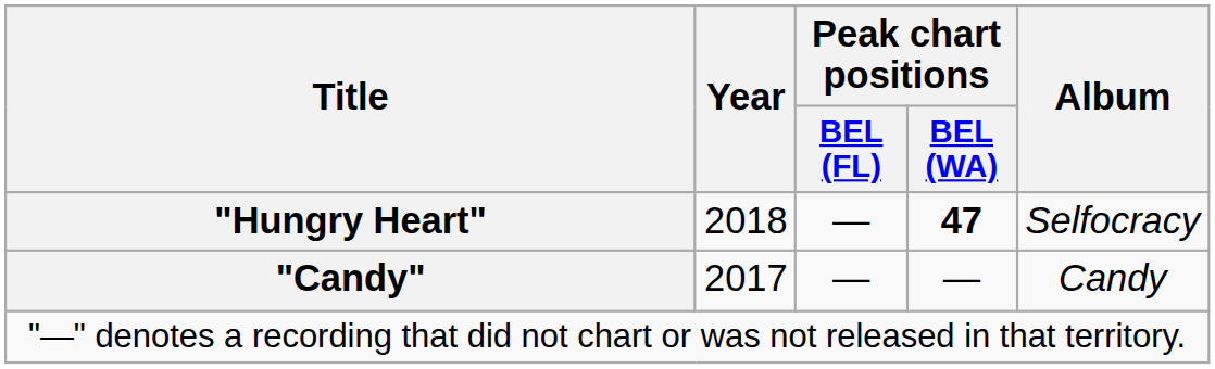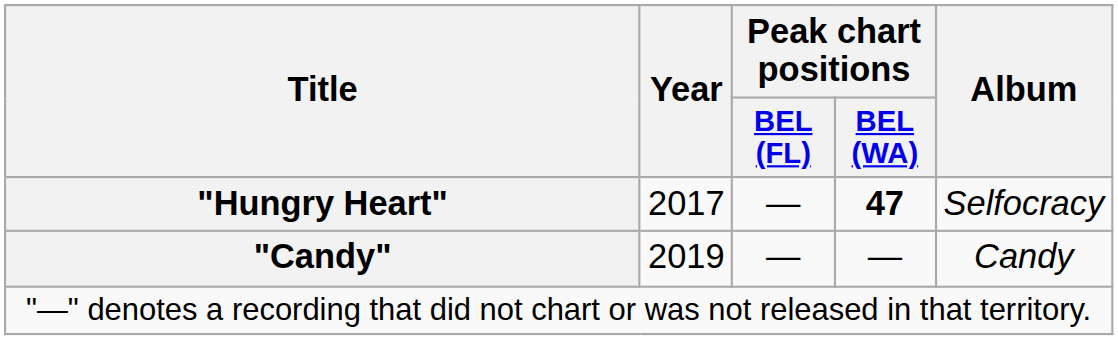 <table class="wikitable plainrowheaders" style="text-align:center;">
 <tr>
 <th scope="col" rowspan="2" style="width:18em;">Title</th>
 <th scope="col" rowspan="2" style="width:1em;">Year</th>
 <th scope="col" colspan="2">Peak chart positions</th>
 <th scope="col" rowspan="2">Album</th>
 </tr>
 <tr>
 <th scope="col" style="width:3em;font-size:85%;"><a href='#'>BEL<br>(FL)</a><br></th>
 <th scope="col" style="width:3em;font-size:85%;"><a href='#'>BEL<br>(WA)</a><br></th>
 </tr>
 <tr>
 <th scope="row">"Hungry Heart"</th>
-<td>2018</td>
+<td>2017</td>
 <td>—</td>
 <td><strong>47</strong></td>
 <td><em>Selfocracy</em></td>
 </tr>
 <tr>
 <th scope="row">"Candy"</th>
-<td>2017</td>
+<td>2019</td>
 <td>—</td>
 <td>—</td>
 <td><em>Candy</em></td>
 </tr>
 <tr>
 <td colspan="5" style="font-size:90%">"—" denotes a recording that did not chart or was not released in that territory.</td>
 </tr>
 </table>
